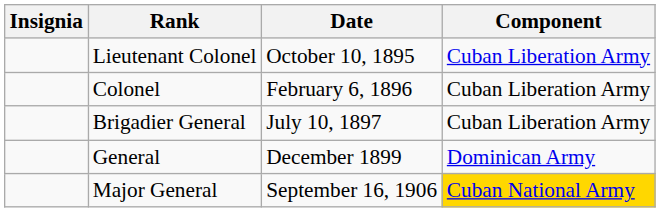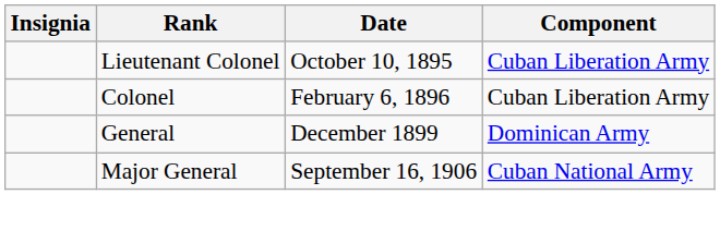 <table class="wikitable">
 <tr>
 <th>Insignia</th>
 <th>Rank</th>
 <th>Date</th>
 <th>Component</th>
 </tr>
 <tr>
 <td></td>
 <td>Lieutenant Colonel</td>
 <td>October 10, 1895</td>
 <td><a href='#'>Cuban Liberation Army</a></td>
 </tr>
 <tr>
 <td></td>
 <td>Colonel</td>
 <td>February 6, 1896</td>
 <td>Cuban Liberation Army</td>
 </tr>
 <tr>
 <td></td>
-<td>Brigadier General</td>
-<td>July 10, 1897</td>
-<td>Cuban Liberation Army</td>
-</tr>
-<tr>
-<td></td>
 <td>General</td>
 <td>December 1899</td>
 <td><a href='#'>Dominican Army</a></td>
 </tr>
 <tr>
 <td></td>
 <td>Major General</td>
 <td>September 16, 1906</td>
-<td style="background: gold;"><a href='#'>Cuban National Army</a></td>
+<td><a href='#'>Cuban National Army</a></td>
 </tr>
 </table>
